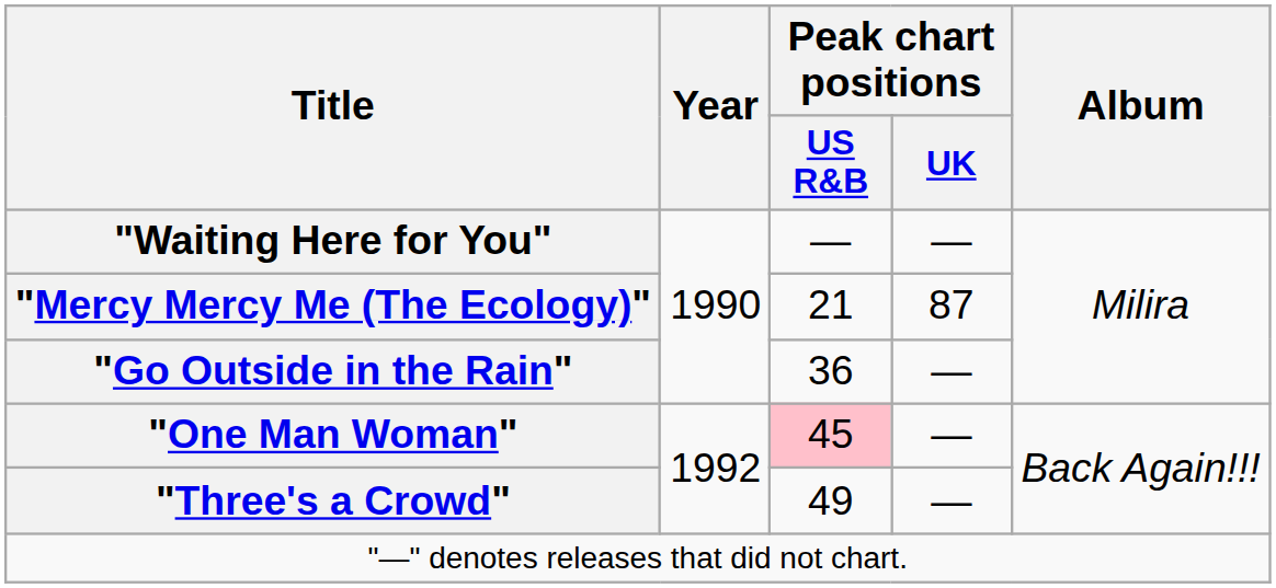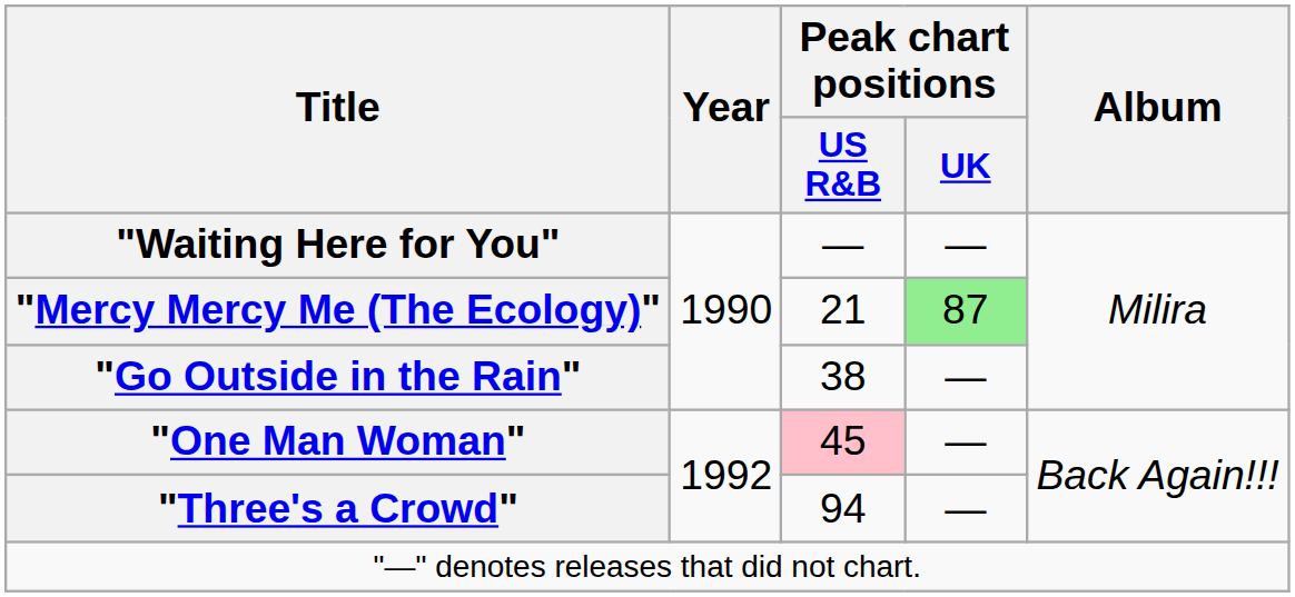 <table class="wikitable plainrowheaders" style="text-align:center;" border="1">
 <tr>
 <th scope="col" rowspan="2">Title</th>
 <th scope="col" rowspan="2">Year</th>
 <th scope="col" colspan="2">Peak chart positions</th>
 <th scope="col" rowspan="2">Album</th>
 </tr>
 <tr>
 <th style="width:3em;font-size:85%"><a href='#'>US<br>R&B</a><br></th>
 <th style="width:3em;font-size:85%"><a href='#'>UK</a><br></th>
 </tr>
 <tr>
 <th scope="row">"Waiting Here for You"</th>
 <td rowspan="3">1990</td>
 <td align=center>―</td>
 <td align=center>―</td>
 <td rowspan="3"><em>Milira</em></td>
 </tr>
 <tr>
 <th scope="row">"<a href='#'>Mercy Mercy Me (The Ecology)</a>"</th>
 <td align=center>21</td>
-<td align=center>87</td>
+<td align=center style="background: lightgreen;">87</td>
 </tr>
 <tr>
 <th scope="row">"<a href='#'>Go Outside in the Rain</a>"</th>
-<td align=center>36</td>
+<td align=center>38</td>
 <td align=center>―</td>
 </tr>
 <tr>
 <th scope="row">"<a href='#'>One Man Woman</a>"</th>
 <td rowspan="2">1992</td>
 <td align=center style="background: pink;">45</td>
 <td align=center>―</td>
 <td rowspan="2"><em>Back Again!!!</em></td>
 </tr>
 <tr>
 <th scope="row">"<a href='#'>Three's a Crowd</a>"</th>
-<td align=center>49</td>
+<td align=center>94</td>
 <td align=center>―</td>
 </tr>
 <tr>
 <td colspan="6" style="text-align:center; font-size:9pt;">"—" denotes releases that did not chart.</td>
 </tr>
 </table>
